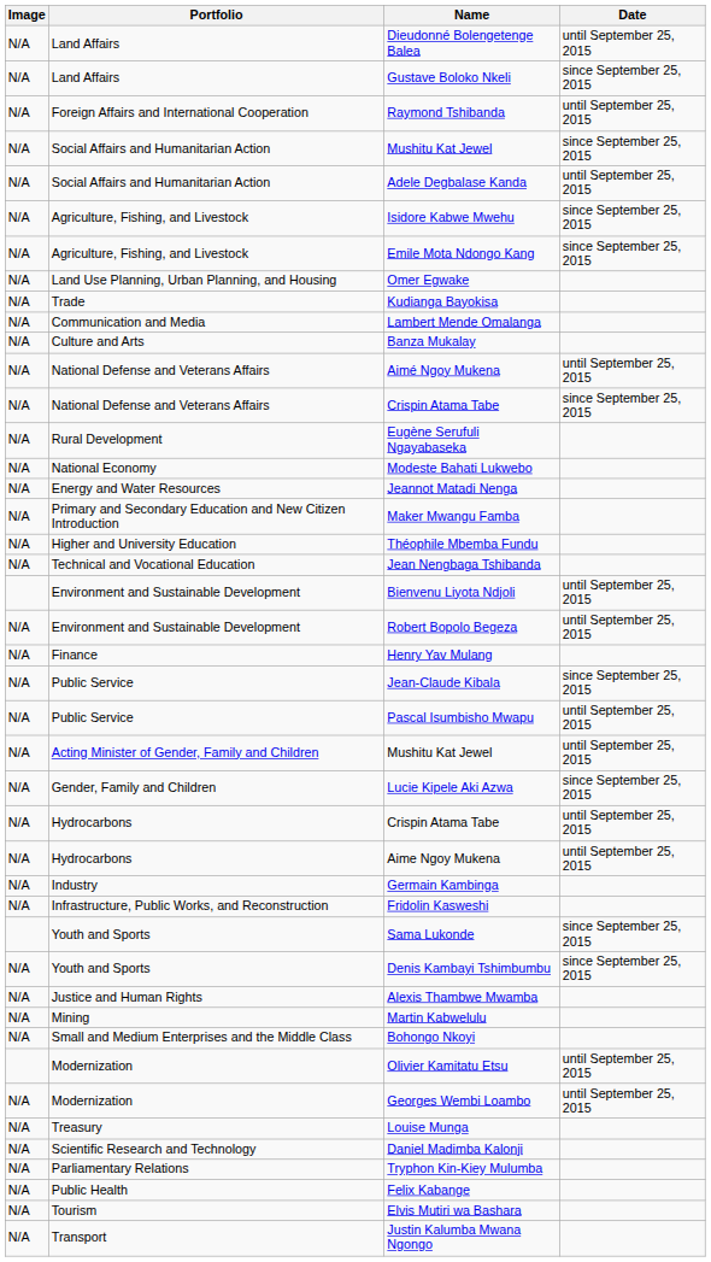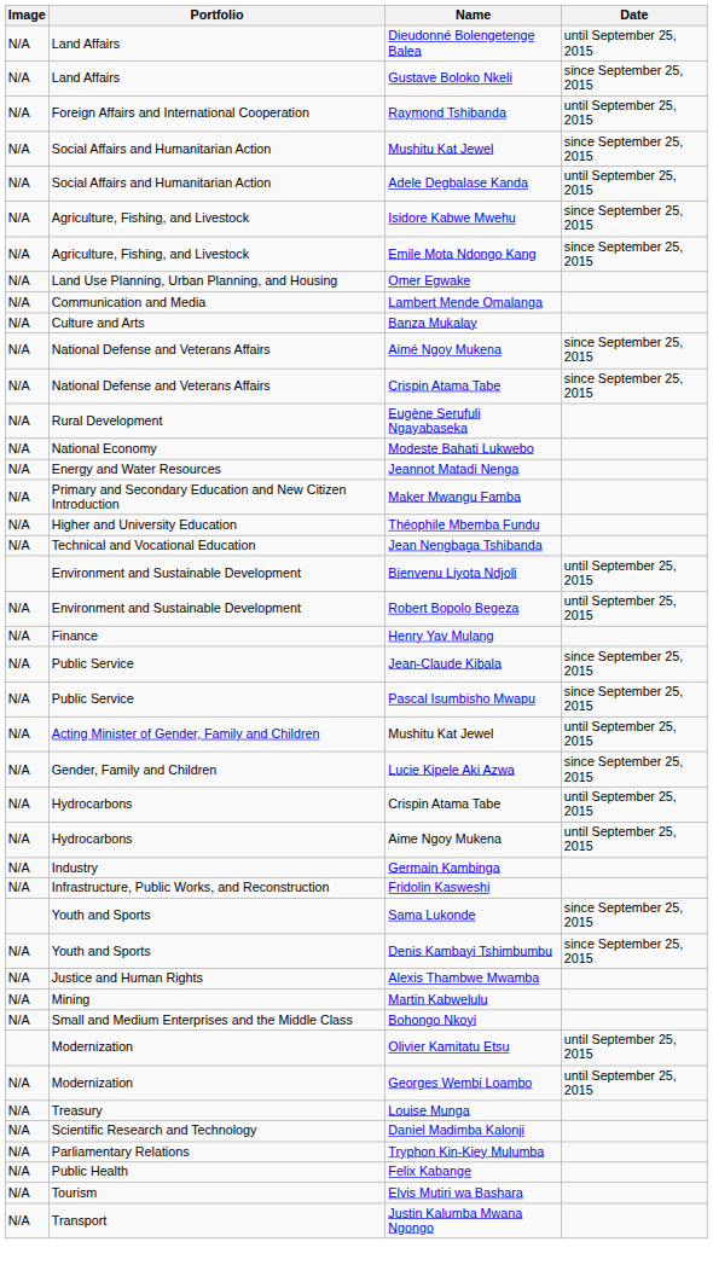 <table class="wikitable">
 <tr>
 <th>Image</th>
 <th>Portfolio</th>
 <th>Name</th>
 <th>Date</th>
 </tr>
 <tr>
 <td>N/A</td>
 <td>Land Affairs</td>
 <td><a href='#'>Dieudonné Bolengetenge Balea</a></td>
 <td>until September 25, 2015</td>
 </tr>
 <tr>
 <td>N/A</td>
 <td>Land Affairs</td>
 <td><a href='#'>Gustave Boloko Nkeli</a></td>
 <td>since September 25, 2015</td>
 </tr>
 <tr>
 <td>N/A</td>
 <td>Foreign Affairs and International Cooperation</td>
 <td><a href='#'>Raymond Tshibanda</a></td>
 <td>until September 25, 2015</td>
 </tr>
 <tr>
 <td>N/A</td>
 <td>Social Affairs and Humanitarian Action</td>
 <td><a href='#'>Mushitu Kat Jewel</a></td>
 <td>since September 25, 2015</td>
 </tr>
 <tr>
 <td>N/A</td>
 <td>Social Affairs and Humanitarian Action</td>
 <td><a href='#'>Adele Degbalase Kanda</a></td>
 <td>until September 25, 2015</td>
 </tr>
 <tr>
 <td>N/A</td>
 <td>Agriculture, Fishing, and Livestock</td>
 <td><a href='#'>Isidore Kabwe Mwehu</a></td>
 <td>since September 25, 2015</td>
 </tr>
 <tr>
 <td>N/A</td>
 <td>Agriculture, Fishing, and Livestock</td>
 <td><a href='#'>Emile Mota Ndongo Kang</a></td>
 <td>since September 25, 2015</td>
 </tr>
 <tr>
 <td>N/A</td>
 <td>Land Use Planning, Urban Planning, and Housing</td>
 <td><a href='#'>Omer Egwake</a></td>
 <td></td>
 </tr>
 <tr>
 <td>N/A</td>
-<td>Trade</td>
-<td><a href='#'>Kudianga Bayokisa</a></td>
-<td></td>
-</tr>
-<tr>
-<td>N/A</td>
 <td>Communication and Media</td>
 <td><a href='#'>Lambert Mende Omalanga</a></td>
 <td></td>
 </tr>
 <tr>
 <td>N/A</td>
 <td>Culture and Arts</td>
 <td><a href='#'>Banza Mukalay</a></td>
 <td></td>
 </tr>
 <tr>
 <td>N/A</td>
 <td>National Defense and Veterans Affairs</td>
 <td><a href='#'>Aimé Ngoy Mukena</a></td>
-<td>until September 25, 2015</td>
+<td>since September 25, 2015</td>
 </tr>
 <tr>
 <td>N/A</td>
 <td>National Defense and Veterans Affairs</td>
 <td><a href='#'>Crispin Atama Tabe</a></td>
 <td>since September 25, 2015</td>
 </tr>
 <tr>
 <td>N/A</td>
 <td>Rural Development</td>
 <td><a href='#'>Eugène Serufuli Ngayabaseka</a></td>
 <td></td>
 </tr>
 <tr>
 <td>N/A</td>
 <td>National Economy</td>
 <td><a href='#'>Modeste Bahati Lukwebo</a></td>
 <td></td>
 </tr>
 <tr>
 <td>N/A</td>
 <td>Energy and Water Resources</td>
 <td><a href='#'>Jeannot Matadi Nenga</a></td>
 <td></td>
 </tr>
 <tr>
 <td>N/A</td>
 <td>Primary and Secondary Education and New Citizen Introduction</td>
 <td><a href='#'>Maker Mwangu Famba</a></td>
 <td></td>
 </tr>
 <tr>
 <td>N/A</td>
 <td>Higher and University Education</td>
 <td><a href='#'>Théophile Mbemba Fundu</a></td>
 <td></td>
 </tr>
 <tr>
 <td>N/A</td>
 <td>Technical and Vocational Education</td>
 <td><a href='#'>Jean Nengbaga Tshibanda</a></td>
 <td></td>
 </tr>
 <tr>
 <td></td>
 <td>Environment and Sustainable Development</td>
 <td><a href='#'>Bienvenu Liyota Ndjoli</a></td>
 <td>until September 25, 2015</td>
 </tr>
 <tr>
 <td>N/A</td>
 <td>Environment and Sustainable Development</td>
 <td><a href='#'>Robert Bopolo Begeza</a></td>
 <td>until September 25, 2015</td>
 </tr>
 <tr>
 <td>N/A</td>
 <td>Finance</td>
 <td><a href='#'>Henry Yav Mulang</a></td>
 <td></td>
 </tr>
 <tr>
 <td>N/A</td>
 <td>Public Service</td>
 <td><a href='#'>Jean-Claude Kibala</a></td>
 <td>since September 25, 2015</td>
 </tr>
 <tr>
 <td>N/A</td>
 <td>Public Service</td>
 <td><a href='#'>Pascal Isumbisho Mwapu</a></td>
-<td>until September 25, 2015</td>
+<td>since September 25, 2015</td>
 </tr>
 <tr>
 <td>N/A</td>
 <td><a href='#'>Acting Minister of Gender, Family and Children</a></td>
 <td>Mushitu Kat Jewel</td>
 <td>until September 25, 2015</td>
 </tr>
 <tr>
 <td>N/A</td>
 <td>Gender, Family and Children</td>
 <td><a href='#'>Lucie Kipele Aki Azwa</a></td>
 <td>since September 25, 2015</td>
 </tr>
 <tr>
 <td>N/A</td>
 <td>Hydrocarbons</td>
 <td>Crispin Atama Tabe</td>
 <td>until September 25, 2015</td>
 </tr>
 <tr>
 <td>N/A</td>
 <td>Hydrocarbons</td>
 <td>Aime Ngoy Mukena</td>
 <td>until September 25, 2015</td>
 </tr>
 <tr>
 <td>N/A</td>
 <td>Industry</td>
 <td><a href='#'>Germain Kambinga</a></td>
 <td></td>
 </tr>
 <tr>
 <td>N/A</td>
 <td>Infrastructure, Public Works, and Reconstruction</td>
 <td><a href='#'>Fridolin Kasweshi</a></td>
 <td></td>
 </tr>
 <tr>
 <td></td>
 <td>Youth and Sports</td>
 <td><a href='#'>Sama Lukonde</a></td>
 <td>since September 25, 2015</td>
 </tr>
 <tr>
 <td>N/A</td>
 <td>Youth and Sports</td>
 <td><a href='#'>Denis Kambayi Tshimbumbu</a></td>
 <td>since September 25, 2015</td>
 </tr>
 <tr>
 <td>N/A</td>
 <td>Justice and Human Rights</td>
 <td><a href='#'>Alexis Thambwe Mwamba</a></td>
 <td></td>
 </tr>
 <tr>
 <td>N/A</td>
 <td>Mining</td>
 <td><a href='#'>Martin Kabwelulu</a></td>
 <td></td>
 </tr>
 <tr>
 <td>N/A</td>
 <td>Small and Medium Enterprises and the Middle Class</td>
 <td><a href='#'>Bohongo Nkoyi</a></td>
 <td></td>
 </tr>
 <tr>
 <td></td>
 <td>Modernization</td>
 <td><a href='#'>Olivier Kamitatu Etsu</a></td>
 <td>until September 25, 2015</td>
 </tr>
 <tr>
 <td>N/A</td>
 <td>Modernization</td>
 <td><a href='#'>Georges Wembi Loambo</a></td>
 <td>until September 25, 2015</td>
 </tr>
 <tr>
 <td>N/A</td>
 <td>Treasury</td>
 <td><a href='#'>Louise Munga</a></td>
 <td></td>
 </tr>
 <tr>
 <td>N/A</td>
 <td>Scientific Research and Technology</td>
 <td><a href='#'>Daniel Madimba Kalonji</a></td>
 <td></td>
 </tr>
 <tr>
 <td>N/A</td>
 <td>Parliamentary Relations</td>
 <td><a href='#'>Tryphon Kin-Kiey Mulumba</a></td>
 <td></td>
 </tr>
 <tr>
 <td>N/A</td>
 <td>Public Health</td>
 <td><a href='#'>Felix Kabange</a></td>
 <td></td>
 </tr>
 <tr>
 <td>N/A</td>
 <td>Tourism</td>
 <td><a href='#'>Elvis Mutiri wa Bashara</a></td>
 <td></td>
 </tr>
 <tr>
 <td>N/A</td>
 <td>Transport</td>
 <td><a href='#'>Justin Kalumba Mwana Ngongo</a></td>
 <td></td>
 </tr>
 </table>
